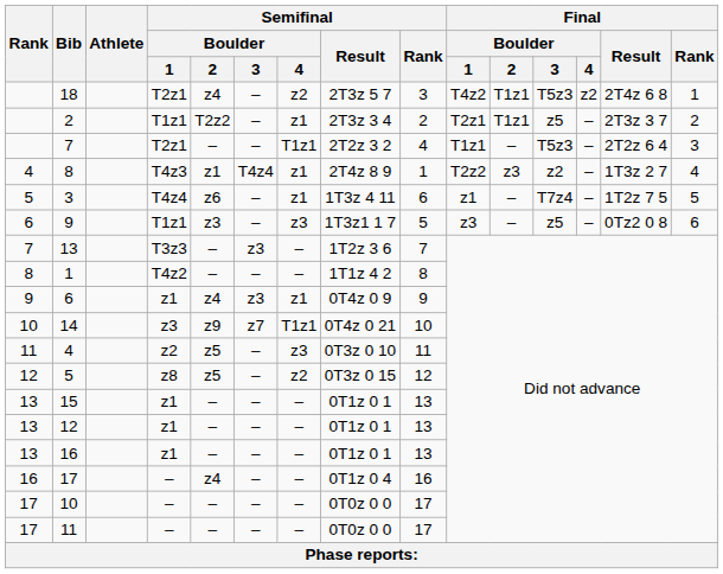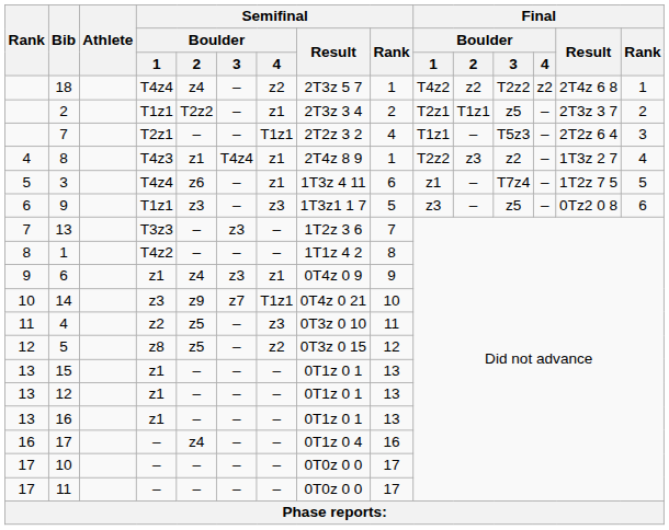 <table class="wikitable sortable" style="text-align:center">
 <tr>
 <th rowspan=3>Rank</th>
 <th rowspan=3>Bib</th>
 <th rowspan=3>Athlete</th>
 <th colspan=6>Semifinal</th>
 <th colspan=6>Final</th>
 </tr>
 <tr>
 <th colspan=4>Boulder</th>
 <th rowspan=2>Result</th>
 <th rowspan=2>Rank</th>
 <th colspan=4>Boulder</th>
 <th rowspan=2>Result</th>
 <th rowspan=2>Rank</th>
 </tr>
 <tr>
 <th>1</th>
 <th>2</th>
 <th>3</th>
 <th>4</th>
 <th>1</th>
 <th>2</th>
 <th>3</th>
 <th>4</th>
 </tr>
 <tr>
 <td></td>
 <td>18</td>
 <td align=left></td>
-<td>T2z1</td>
+<td>T4z4</td>
 <td>z4</td>
 <td>–</td>
 <td>z2</td>
 <td>2T3z 5 7</td>
-<td>3</td>
+<td>1</td>
 <td>T4z2</td>
-<td>T1z1</td>
-<td>T5z3</td>
+<td>z2</td>
+<td>T2z2</td>
 <td>z2</td>
 <td>2T4z 6 8</td>
 <td>1</td>
 </tr>
 <tr>
 <td></td>
 <td>2</td>
 <td align=left></td>
 <td>T1z1</td>
 <td>T2z2</td>
 <td>–</td>
 <td>z1</td>
 <td>2T3z 3 4</td>
 <td>2</td>
 <td>T2z1</td>
 <td>T1z1</td>
 <td>z5</td>
 <td>–</td>
 <td>2T3z 3 7</td>
 <td>2</td>
 </tr>
 <tr>
 <td></td>
 <td>7</td>
 <td align=left></td>
 <td>T2z1</td>
 <td>–</td>
 <td>–</td>
 <td>T1z1</td>
 <td>2T2z 3 2</td>
 <td>4</td>
 <td>T1z1</td>
 <td>–</td>
 <td>T5z3</td>
 <td>–</td>
 <td>2T2z 6 4</td>
 <td>3</td>
 </tr>
 <tr>
 <td>4</td>
 <td>8</td>
 <td align=left></td>
 <td>T4z3</td>
 <td>z1</td>
 <td>T4z4</td>
 <td>z1</td>
 <td>2T4z 8 9</td>
 <td>1</td>
 <td>T2z2</td>
 <td>z3</td>
 <td>z2</td>
 <td>–</td>
 <td>1T3z 2 7</td>
 <td>4</td>
 </tr>
 <tr>
 <td>5</td>
 <td>3</td>
 <td align=left></td>
 <td>T4z4</td>
 <td>z6</td>
 <td>–</td>
 <td>z1</td>
 <td>1T3z 4 11</td>
 <td>6</td>
 <td>z1</td>
 <td>–</td>
 <td>T7z4</td>
 <td>–</td>
 <td>1T2z 7 5</td>
 <td>5</td>
 </tr>
 <tr>
 <td>6</td>
 <td>9</td>
 <td align=left></td>
 <td>T1z1</td>
 <td>z3</td>
 <td>–</td>
 <td>z3</td>
 <td>1T3z1 1 7</td>
 <td>5</td>
 <td>z3</td>
 <td>–</td>
 <td>z5</td>
 <td>–</td>
 <td>0Tz2 0 8</td>
 <td>6</td>
 </tr>
 <tr>
 <td>7</td>
 <td>13</td>
 <td align=left></td>
 <td>T3z3</td>
 <td>–</td>
 <td>z3</td>
 <td>–</td>
 <td>1T2z 3 6</td>
 <td>7</td>
 <td colspan=6 rowspan=12>Did not advance</td>
 </tr>
 <tr>
 <td>8</td>
 <td>1</td>
 <td align=left></td>
 <td>T4z2</td>
 <td>–</td>
 <td>–</td>
 <td>–</td>
 <td>1T1z 4 2</td>
 <td>8</td>
 </tr>
 <tr>
 <td>9</td>
 <td>6</td>
 <td align=left></td>
 <td>z1</td>
 <td>z4</td>
 <td>z3</td>
 <td>z1</td>
 <td>0T4z 0 9</td>
 <td>9</td>
 </tr>
 <tr>
 <td>10</td>
 <td>14</td>
 <td align=left></td>
 <td>z3</td>
 <td>z9</td>
 <td>z7</td>
 <td>T1z1</td>
 <td>0T4z 0 21</td>
 <td>10</td>
 </tr>
 <tr>
 <td>11</td>
 <td>4</td>
 <td align=left></td>
 <td>z2</td>
 <td>z5</td>
 <td>–</td>
 <td>z3</td>
 <td>0T3z 0 10</td>
 <td>11</td>
 </tr>
 <tr>
 <td>12</td>
 <td>5</td>
 <td align=left></td>
 <td>z8</td>
 <td>z5</td>
 <td>–</td>
 <td>z2</td>
 <td>0T3z 0 15</td>
 <td>12</td>
 </tr>
 <tr>
 <td>13</td>
 <td>15</td>
 <td align=left></td>
 <td>z1</td>
 <td>–</td>
 <td>–</td>
 <td>–</td>
 <td>0T1z 0 1</td>
 <td>13</td>
 </tr>
 <tr>
 <td>13</td>
 <td>12</td>
 <td align=left></td>
 <td>z1</td>
 <td>–</td>
 <td>–</td>
 <td>–</td>
 <td>0T1z 0 1</td>
 <td>13</td>
 </tr>
 <tr>
 <td>13</td>
 <td>16</td>
 <td align=left></td>
 <td>z1</td>
 <td>–</td>
 <td>–</td>
 <td>–</td>
 <td>0T1z 0 1</td>
 <td>13</td>
 </tr>
 <tr>
 <td>16</td>
 <td>17</td>
 <td align=left></td>
 <td>–</td>
 <td>z4</td>
 <td>–</td>
 <td>–</td>
 <td>0T1z 0 4</td>
 <td>16</td>
 </tr>
 <tr>
 <td>17</td>
 <td>10</td>
 <td align=left></td>
 <td>–</td>
 <td>–</td>
 <td>–</td>
 <td>–</td>
 <td>0T0z 0 0</td>
 <td>17</td>
 </tr>
 <tr>
 <td>17</td>
 <td>11</td>
 <td align=left></td>
 <td>–</td>
 <td>–</td>
 <td>–</td>
 <td>–</td>
 <td>0T0z 0 0</td>
 <td>17</td>
 </tr>
 <tr>
 <th colspan=15>Phase reports: </th>
 </tr>
 </table>
